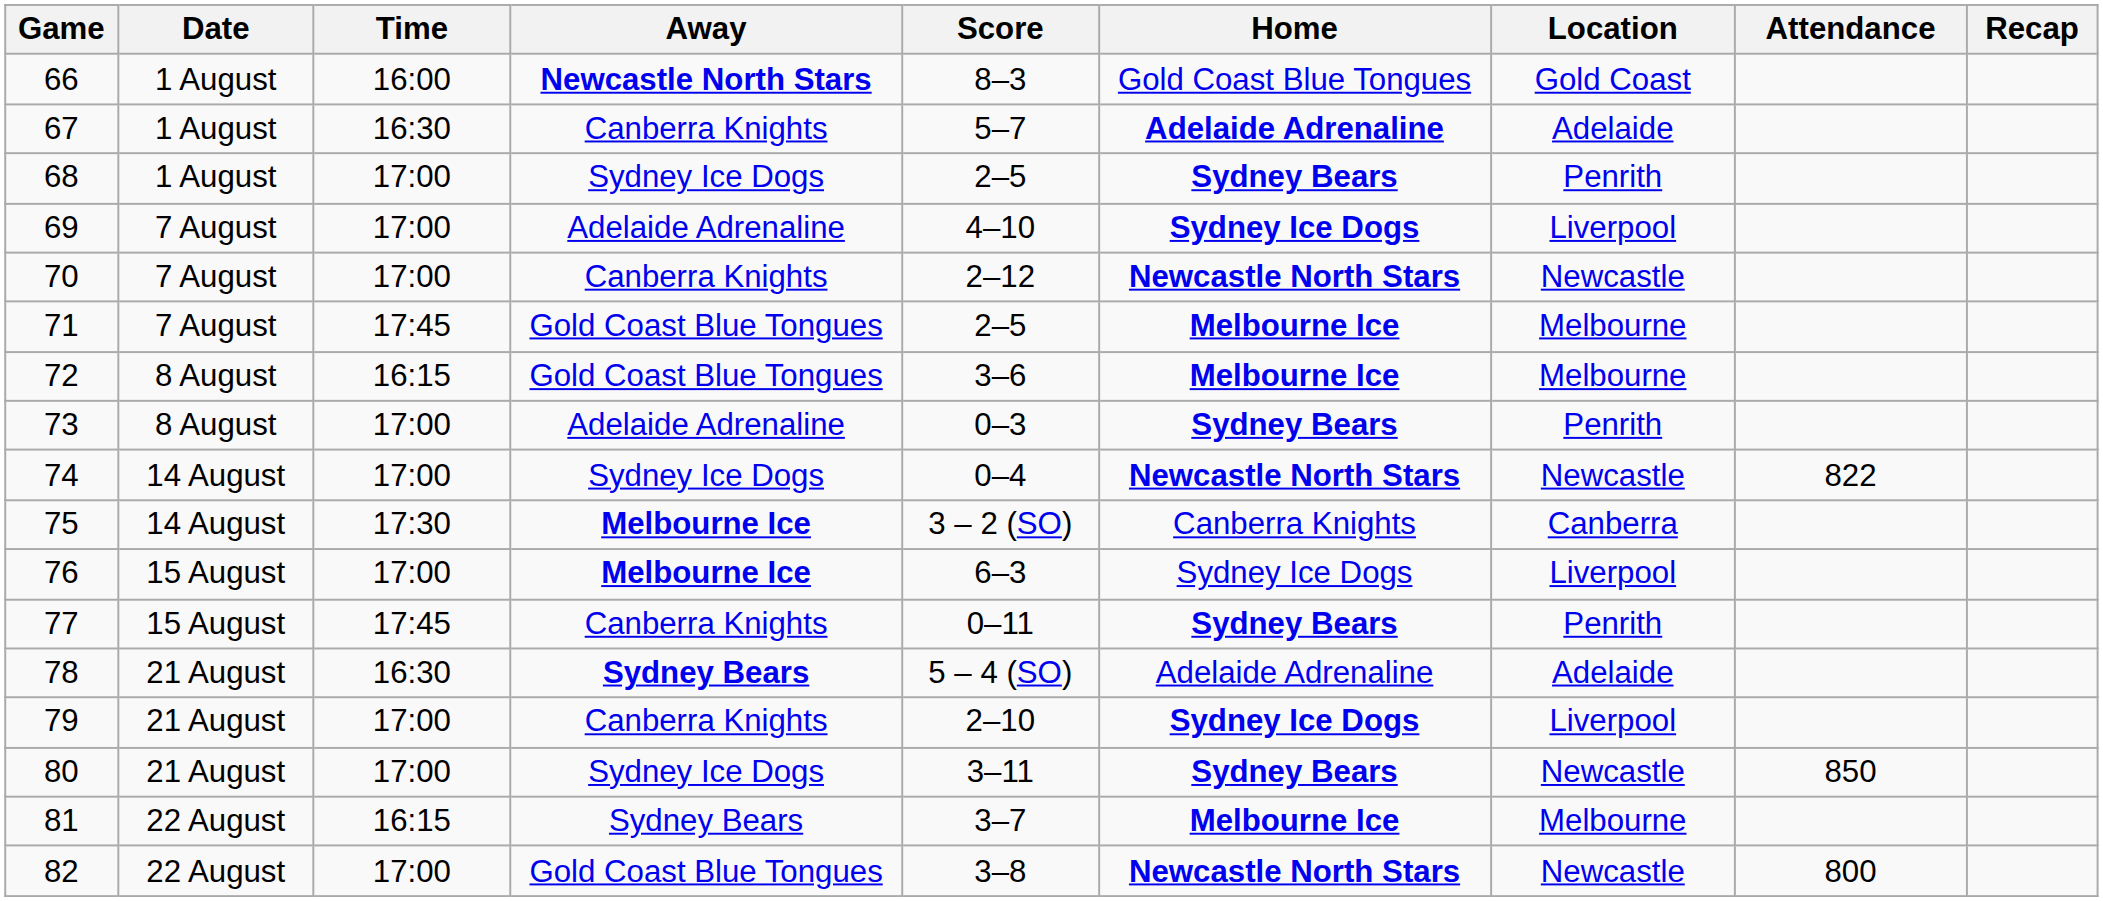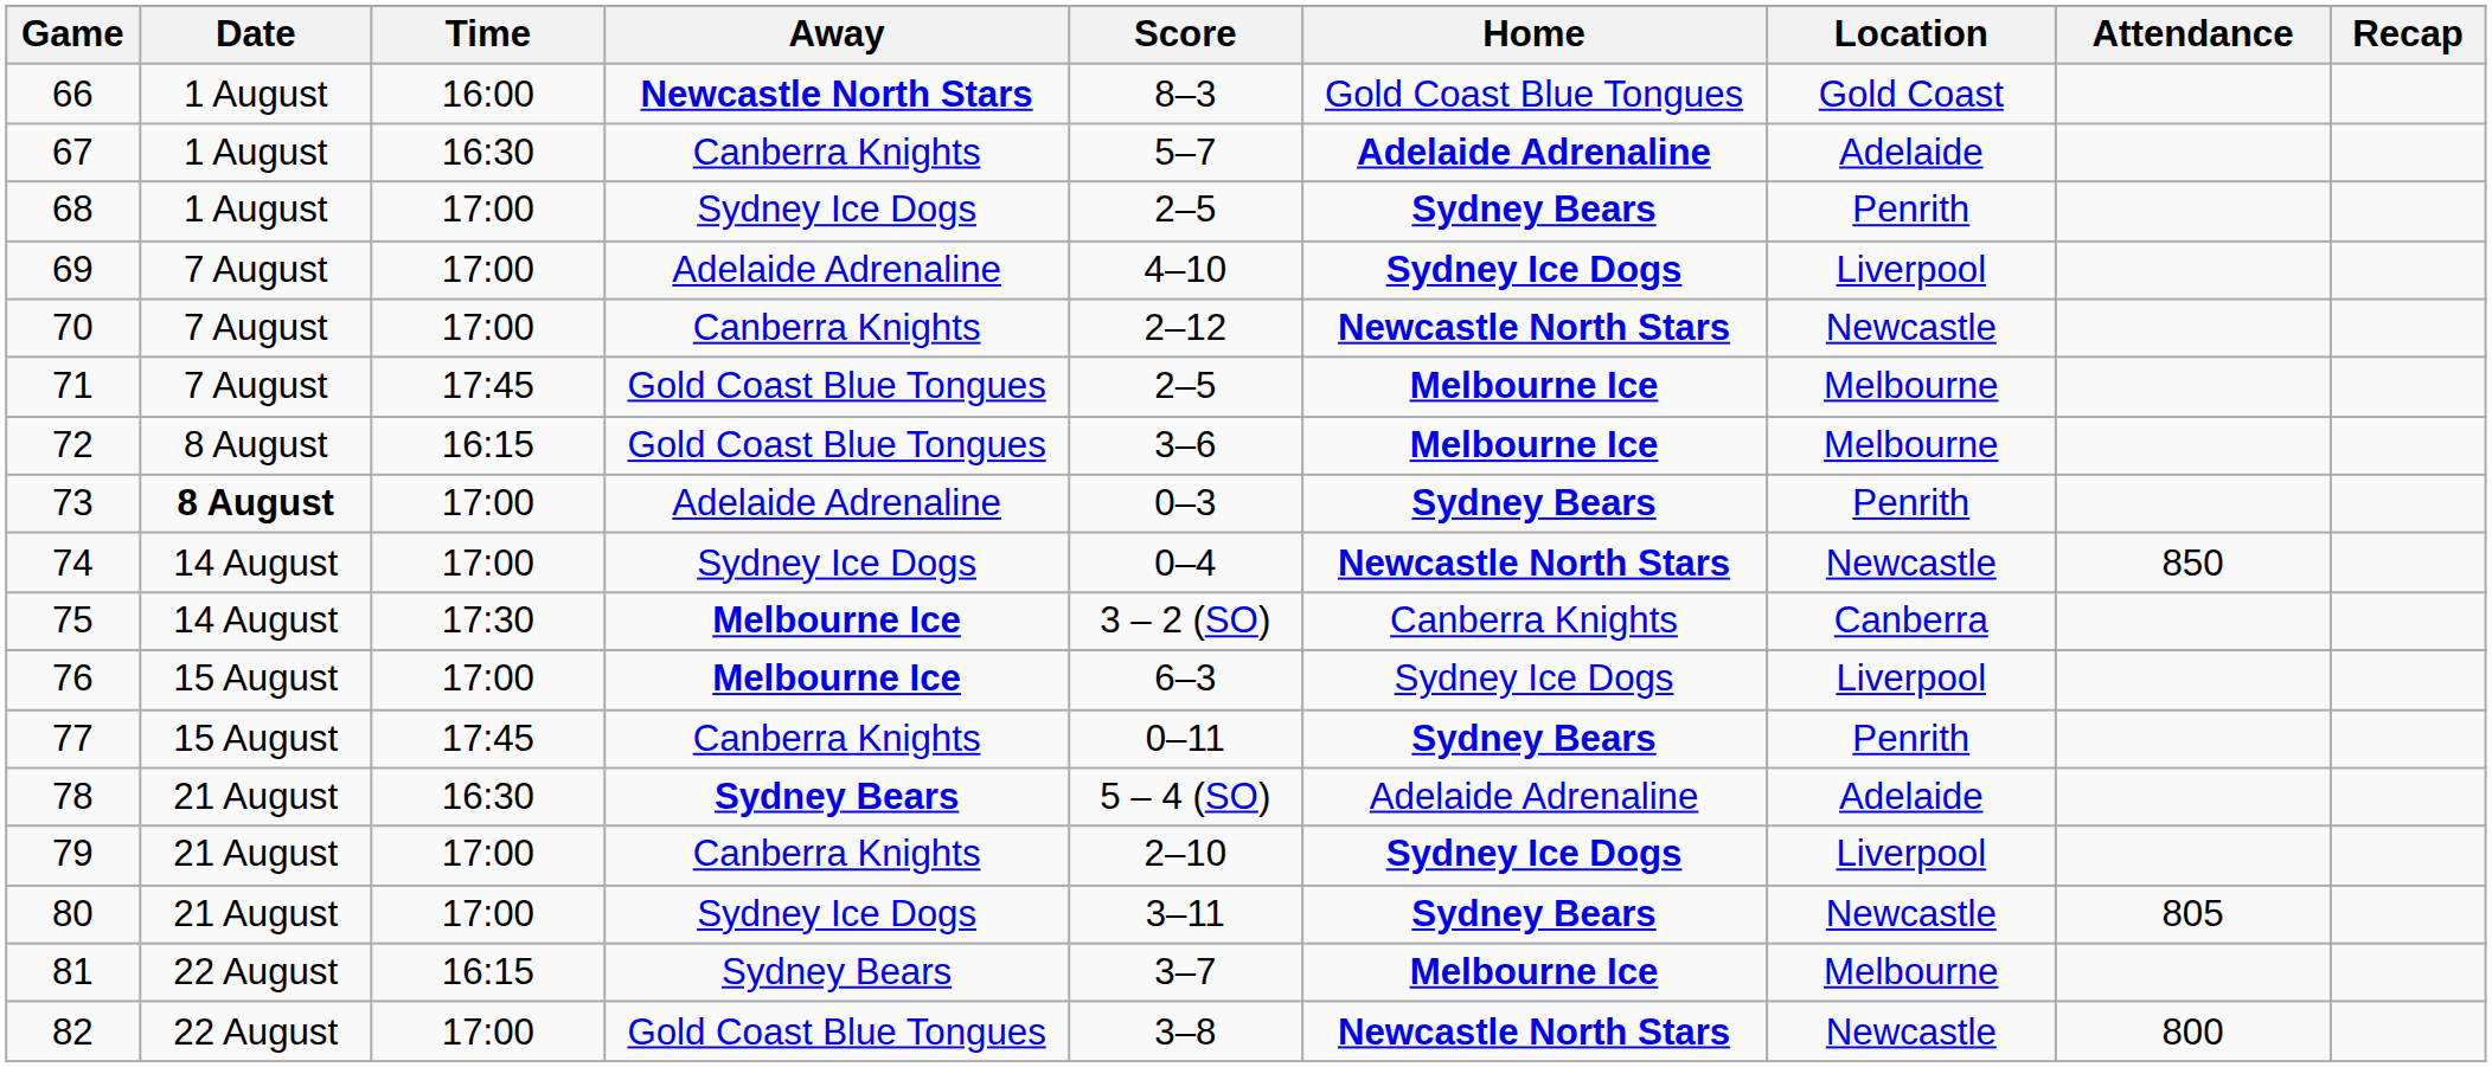 <table class="wikitable" width="85%" style="margin: 1em auto 1em auto">
 <tr>
 <th width="1%">Game</th>
 <th width="6%">Date</th>
 <th width="6%">Time</th>
 <th width="12%">Away</th>
 <th width="6%">Score</th>
 <th width="12%">Home</th>
 <th width="7%">Location</th>
 <th width="4%">Attendance</th>
 <th width="2%">Recap</th>
 </tr>
 <tr align="center">
 <td>66</td>
 <td>1 August</td>
 <td>16:00</td>
 <td><strong><a href='#'>Newcastle North Stars</a></strong></td>
 <td>8–3</td>
 <td><a href='#'>Gold Coast Blue Tongues</a></td>
 <td><a href='#'>Gold Coast</a></td>
 <td></td>
 <td></td>
 </tr>
 <tr align="center">
 <td>67</td>
 <td>1 August</td>
 <td>16:30</td>
 <td><a href='#'>Canberra Knights</a></td>
 <td>5–7</td>
 <td><strong><a href='#'>Adelaide Adrenaline</a></strong></td>
 <td><a href='#'>Adelaide</a></td>
 <td></td>
 <td></td>
 </tr>
 <tr align="center">
 <td>68</td>
 <td>1 August</td>
 <td>17:00</td>
 <td><a href='#'>Sydney Ice Dogs</a></td>
 <td>2–5</td>
 <td><strong><a href='#'>Sydney Bears</a></strong></td>
 <td><a href='#'>Penrith</a></td>
 <td></td>
 <td></td>
 </tr>
 <tr align="center">
 <td>69</td>
 <td>7 August</td>
 <td>17:00</td>
 <td><a href='#'>Adelaide Adrenaline</a></td>
 <td>4–10</td>
 <td><strong><a href='#'>Sydney Ice Dogs</a></strong></td>
 <td><a href='#'>Liverpool</a></td>
 <td></td>
 <td></td>
 </tr>
 <tr align="center">
 <td>70</td>
 <td>7 August</td>
 <td>17:00</td>
 <td><a href='#'>Canberra Knights</a></td>
 <td>2–12</td>
 <td><strong><a href='#'>Newcastle North Stars</a></strong></td>
 <td><a href='#'>Newcastle</a></td>
 <td></td>
 <td></td>
 </tr>
 <tr align="center">
 <td>71</td>
 <td>7 August</td>
 <td>17:45</td>
 <td><a href='#'>Gold Coast Blue Tongues</a></td>
 <td>2–5</td>
 <td><strong><a href='#'>Melbourne Ice</a></strong></td>
 <td><a href='#'>Melbourne</a></td>
 <td></td>
 <td></td>
 </tr>
 <tr align="center">
 <td>72</td>
 <td>8 August</td>
 <td>16:15</td>
 <td><a href='#'>Gold Coast Blue Tongues</a></td>
 <td>3–6</td>
 <td><strong><a href='#'>Melbourne Ice</a></strong></td>
 <td><a href='#'>Melbourne</a></td>
 <td></td>
 <td></td>
 </tr>
 <tr align="center">
 <td>73</td>
-<td>8 August</td>
+<td><strong>8 August</strong></td>
 <td>17:00</td>
 <td><a href='#'>Adelaide Adrenaline</a></td>
 <td>0–3</td>
 <td><strong><a href='#'>Sydney Bears</a></strong></td>
 <td><a href='#'>Penrith</a></td>
 <td></td>
 <td></td>
 </tr>
 <tr align="center">
 <td>74</td>
 <td>14 August</td>
 <td>17:00</td>
 <td><a href='#'>Sydney Ice Dogs</a></td>
 <td>0–4</td>
 <td><strong><a href='#'>Newcastle North Stars</a></strong></td>
 <td><a href='#'>Newcastle</a></td>
-<td>822</td>
+<td>850</td>
 <td></td>
 </tr>
 <tr align="center">
 <td>75</td>
 <td>14 August</td>
 <td>17:30</td>
 <td><strong><a href='#'>Melbourne Ice</a></strong></td>
 <td>3 – 2 (<a href='#'>SO</a>)</td>
 <td><a href='#'>Canberra Knights</a></td>
 <td><a href='#'>Canberra</a></td>
 <td></td>
 <td></td>
 </tr>
 <tr align="center">
 <td>76</td>
 <td>15 August</td>
 <td>17:00</td>
 <td><strong><a href='#'>Melbourne Ice</a></strong></td>
 <td>6–3</td>
 <td><a href='#'>Sydney Ice Dogs</a></td>
 <td><a href='#'>Liverpool</a></td>
 <td></td>
 <td></td>
 </tr>
 <tr align="center">
 <td>77</td>
 <td>15 August</td>
 <td>17:45</td>
 <td><a href='#'>Canberra Knights</a></td>
 <td>0–11</td>
 <td><strong><a href='#'>Sydney Bears</a></strong></td>
 <td><a href='#'>Penrith</a></td>
 <td></td>
 <td></td>
 </tr>
 <tr align="center">
 <td>78</td>
 <td>21 August</td>
 <td>16:30</td>
 <td><strong><a href='#'>Sydney Bears</a></strong></td>
 <td>5 – 4 (<a href='#'>SO</a>)</td>
 <td><a href='#'>Adelaide Adrenaline</a></td>
 <td><a href='#'>Adelaide</a></td>
 <td></td>
 <td></td>
 </tr>
 <tr align="center">
 <td>79</td>
 <td>21 August</td>
 <td>17:00</td>
 <td><a href='#'>Canberra Knights</a></td>
 <td>2–10</td>
 <td><strong><a href='#'>Sydney Ice Dogs</a></strong></td>
 <td><a href='#'>Liverpool</a></td>
 <td></td>
 <td></td>
 </tr>
 <tr align="center">
 <td>80</td>
 <td>21 August</td>
 <td>17:00</td>
 <td><a href='#'>Sydney Ice Dogs</a></td>
 <td>3–11</td>
 <td><strong><a href='#'>Sydney Bears</a></strong></td>
 <td><a href='#'>Newcastle</a></td>
-<td>850</td>
+<td>805</td>
 <td></td>
 </tr>
 <tr align="center">
 <td>81</td>
 <td>22 August</td>
 <td>16:15</td>
 <td><a href='#'>Sydney Bears</a></td>
 <td>3–7</td>
 <td><strong><a href='#'>Melbourne Ice</a></strong></td>
 <td><a href='#'>Melbourne</a></td>
 <td></td>
 <td></td>
 </tr>
 <tr align="center">
 <td>82</td>
 <td>22 August</td>
 <td>17:00</td>
 <td><a href='#'>Gold Coast Blue Tongues</a></td>
 <td>3–8</td>
 <td><strong><a href='#'>Newcastle North Stars</a></strong></td>
 <td><a href='#'>Newcastle</a></td>
 <td>800</td>
 <td></td>
 </tr>
 </table>
